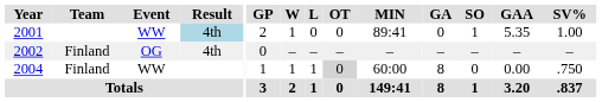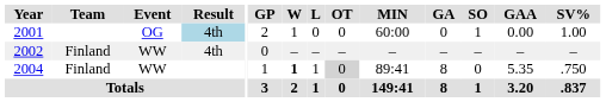 <table border="0" cellpadding="1" cellspacing="0" style="text-align:center; width:40em">
 <tr ALIGN="centre" bgcolor="#e0e0e0">
 <th>Year</th>
 <th>Team</th>
 <th>Event</th>
 <th>Result</th>
 <th rowspan="99" bgcolor="#ffffff"></th>
 <th>GP</th>
 <th>W</th>
 <th>L</th>
 <th>OT</th>
 <th>MIN</th>
 <th>GA</th>
 <th>SO</th>
 <th>GAA</th>
 <th>SV%</th>
 </tr>
 <tr align="centre">
 <td><a href='#'>2001</a></td>
 <td></td>
-<td><a href='#'>WW</a></td>
+<td><a href='#'>OG</a></td>
 <td style="background: lightblue;">4th</td>
 <td>2</td>
 <td>1</td>
 <td>0</td>
 <td>0</td>
-<td>89:41</td>
+<td>60:00</td>
 <td>0</td>
 <td>1</td>
-<td>5.35</td>
+<td>0.00</td>
 <td>1.00</td>
 </tr>
 <tr align="centre" style="background-color:#f0f0f0;">
 <td><a href='#'>2002</a></td>
 <td>Finland</td>
-<td><a href='#'>OG</a></td>
+<td>WW</td>
 <td>4th</td>
 <td>0</td>
 <td>–</td>
 <td>–</td>
 <td>–</td>
 <td>–</td>
 <td>–</td>
 <td>–</td>
 <td>–</td>
 <td>–</td>
 </tr>
 <tr align="centre">
 <td><a href='#'>2004</a></td>
 <td>Finland</td>
 <td>WW</td>
 <td></td>
 <td>1</td>
-<td>1</td>
+<td><strong>1</strong></td>
 <td>1</td>
 <td style="background: lightgrey;">0</td>
-<td>60:00</td>
+<td>89:41</td>
 <td>8</td>
 <td>0</td>
-<td>0.00</td>
+<td>5.35</td>
 <td>.750</td>
 </tr>
 <tr align="centre" bgcolor="#e0e0e0">
 <th colspan="4">Totals</th>
 <th>3</th>
 <th>2</th>
 <th>1</th>
 <th>0</th>
 <th>149:41</th>
 <th>8</th>
 <th>1</th>
 <th>3.20</th>
 <th>.837</th>
 </tr>
 </table>
